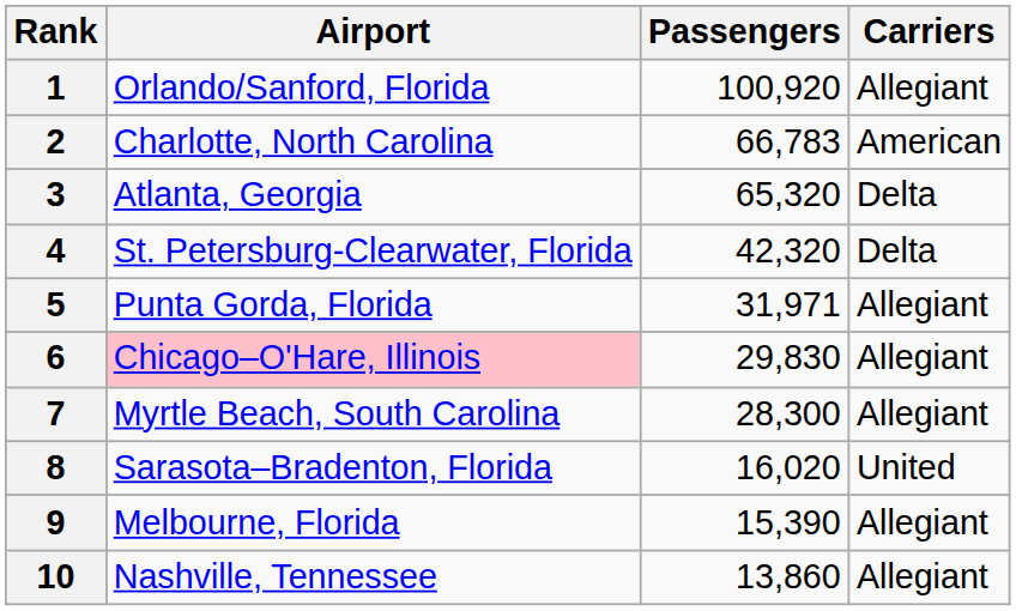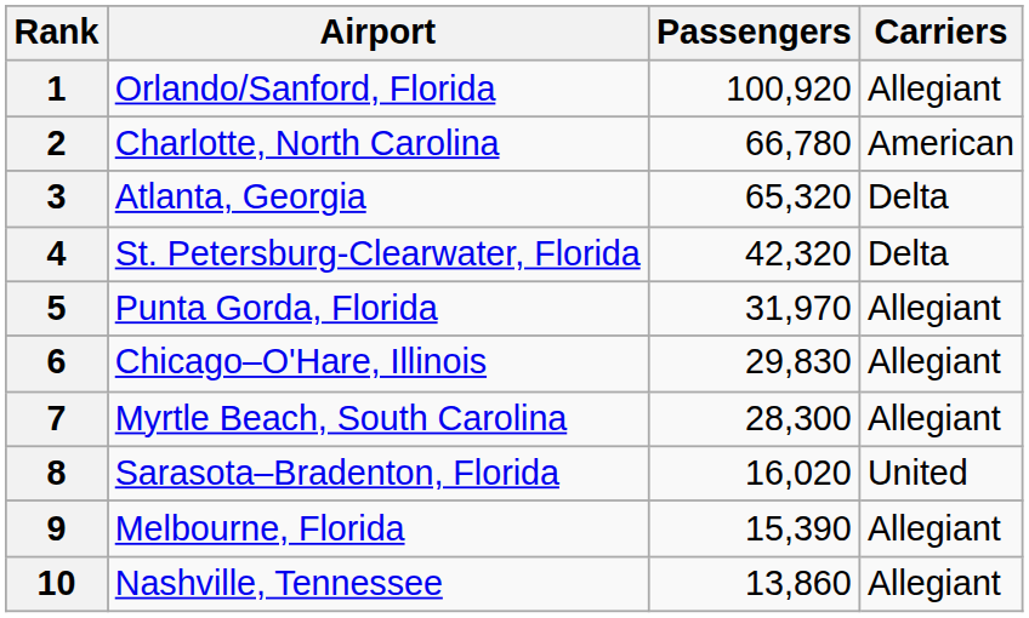 <table class="wikitable">
 <tr>
 <th>Rank</th>
 <th>Airport</th>
 <th>Passengers</th>
 <th>Carriers</th>
 </tr>
 <tr>
 <th>1</th>
 <td> <a href='#'>Orlando/Sanford, Florida</a></td>
 <td align="right">100,920</td>
 <td>Allegiant</td>
 </tr>
 <tr>
 <th>2</th>
 <td> <a href='#'>Charlotte, North Carolina</a></td>
-<td align="right">66,783</td>
+<td align="right">66,780</td>
 <td>American</td>
 </tr>
 <tr>
 <th>3</th>
 <td>  <a href='#'>Atlanta, Georgia</a></td>
 <td align="right">65,320</td>
 <td>Delta</td>
 </tr>
 <tr>
 <th>4</th>
 <td> <a href='#'>St. Petersburg-Clearwater, Florida</a></td>
 <td align="right">42,320</td>
 <td>Delta</td>
 </tr>
 <tr>
 <th>5</th>
 <td> <a href='#'>Punta Gorda, Florida</a></td>
-<td align="right">31,971</td>
+<td align="right">31,970</td>
 <td>Allegiant</td>
 </tr>
 <tr>
 <th>6</th>
-<td style="background: pink;"> <a href='#'>Chicago–O'Hare, Illinois</a></td>
+<td> <a href='#'>Chicago–O'Hare, Illinois</a></td>
 <td align="right">29,830</td>
 <td>Allegiant</td>
 </tr>
 <tr>
 <th>7</th>
 <td> <a href='#'>Myrtle Beach, South Carolina</a></td>
 <td align="right">28,300</td>
 <td>Allegiant</td>
 </tr>
 <tr>
 <th>8</th>
 <td> <a href='#'>Sarasota–Bradenton, Florida</a></td>
 <td align="right">16,020</td>
 <td>United</td>
 </tr>
 <tr>
 <th>9</th>
 <td> <a href='#'>Melbourne, Florida</a></td>
 <td align="right">15,390</td>
 <td>Allegiant</td>
 </tr>
 <tr>
 <th>10</th>
 <td> <a href='#'>Nashville, Tennessee</a></td>
 <td align="right">13,860</td>
 <td>Allegiant</td>
 </tr>
 </table>
